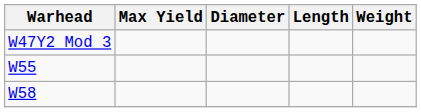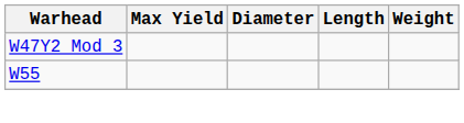 <table class="wikitable" style="border-collapse: collapse;">
 <tr>
 <th>Warhead</th>
 <th>Max Yield</th>
 <th>Diameter</th>
 <th>Length</th>
 <th>Weight</th>
 </tr>
 <tr>
 <td><a href='#'>W47Y2 Mod 3</a></td>
 <td></td>
 <td></td>
 <td></td>
 <td></td>
 </tr>
 <tr>
 <td><a href='#'>W55</a></td>
 <td></td>
 <td></td>
 <td></td>
 <td></td>
 </tr>
 <tr>
-<td><a href='#'>W58</a></td>
-<td></td>
-<td></td>
-<td></td>
-<td></td>
-</tr>
-<tr>
 </tr>
 </table>
